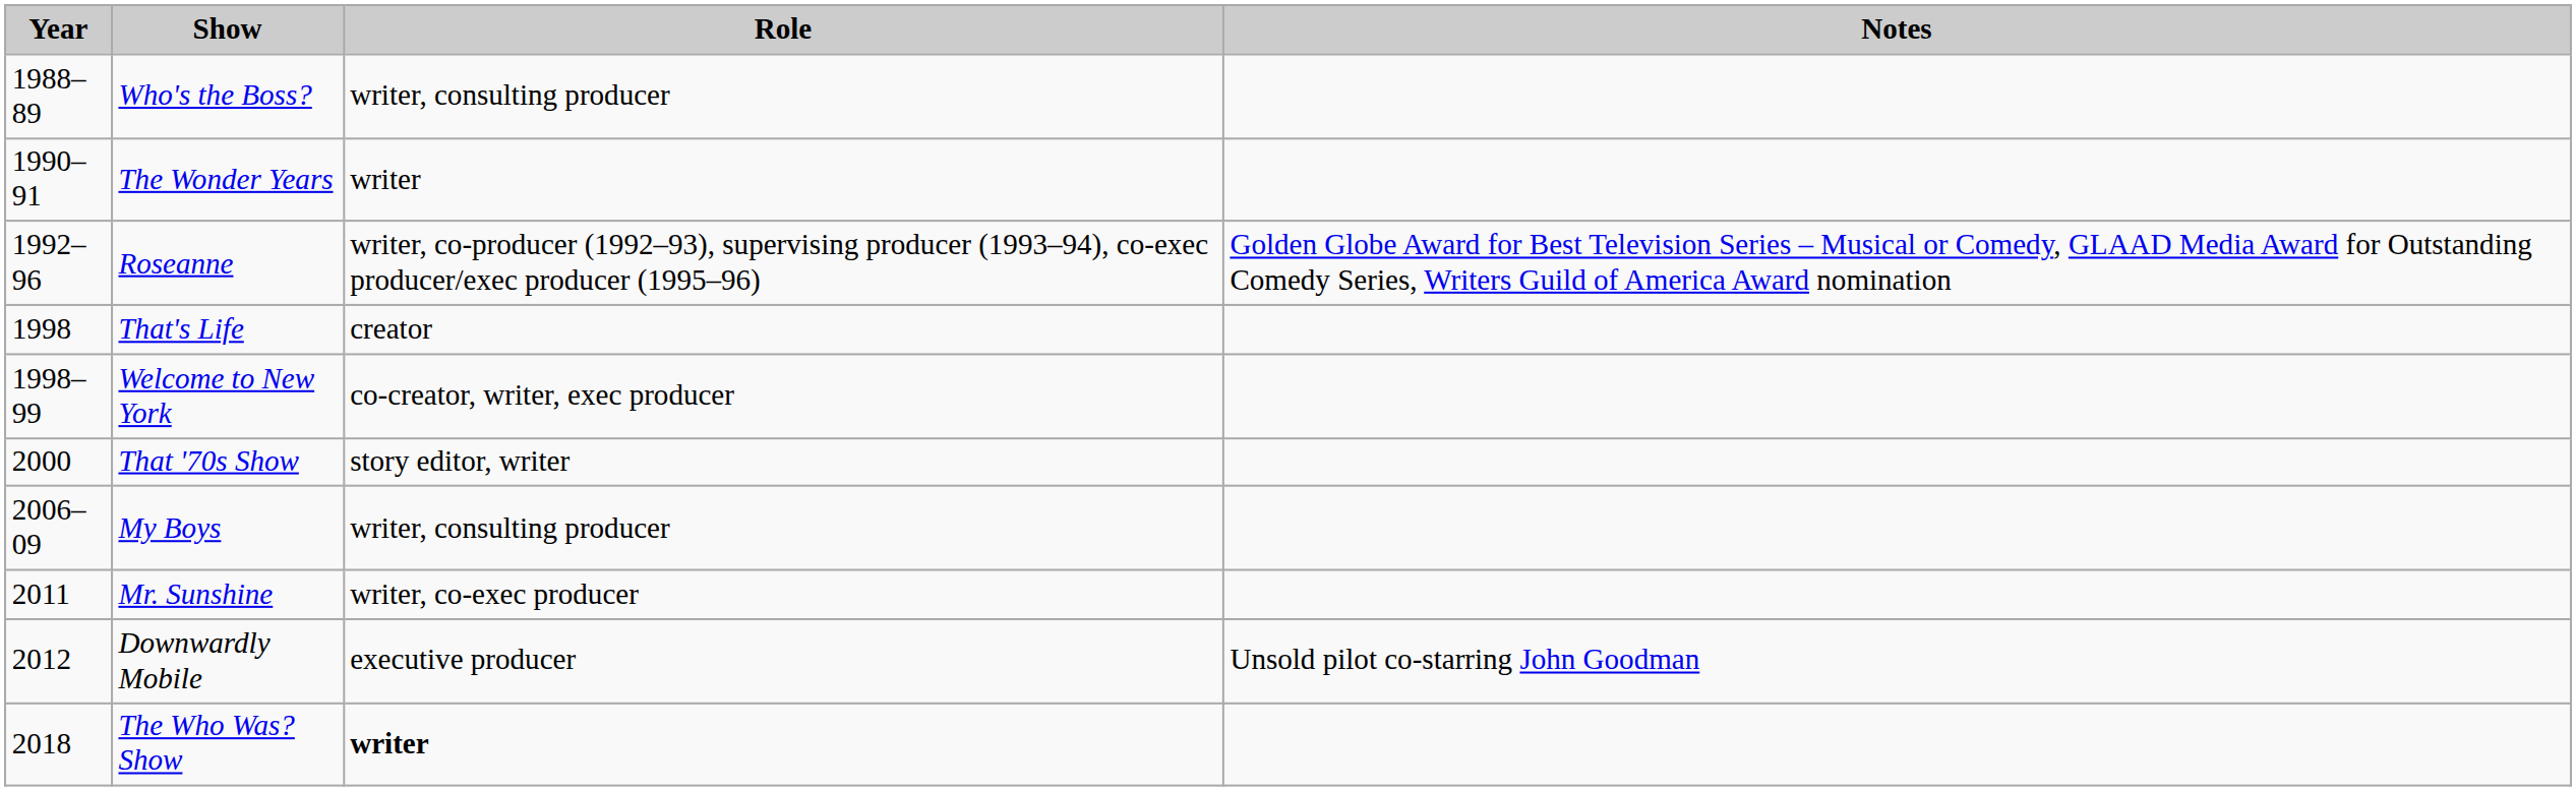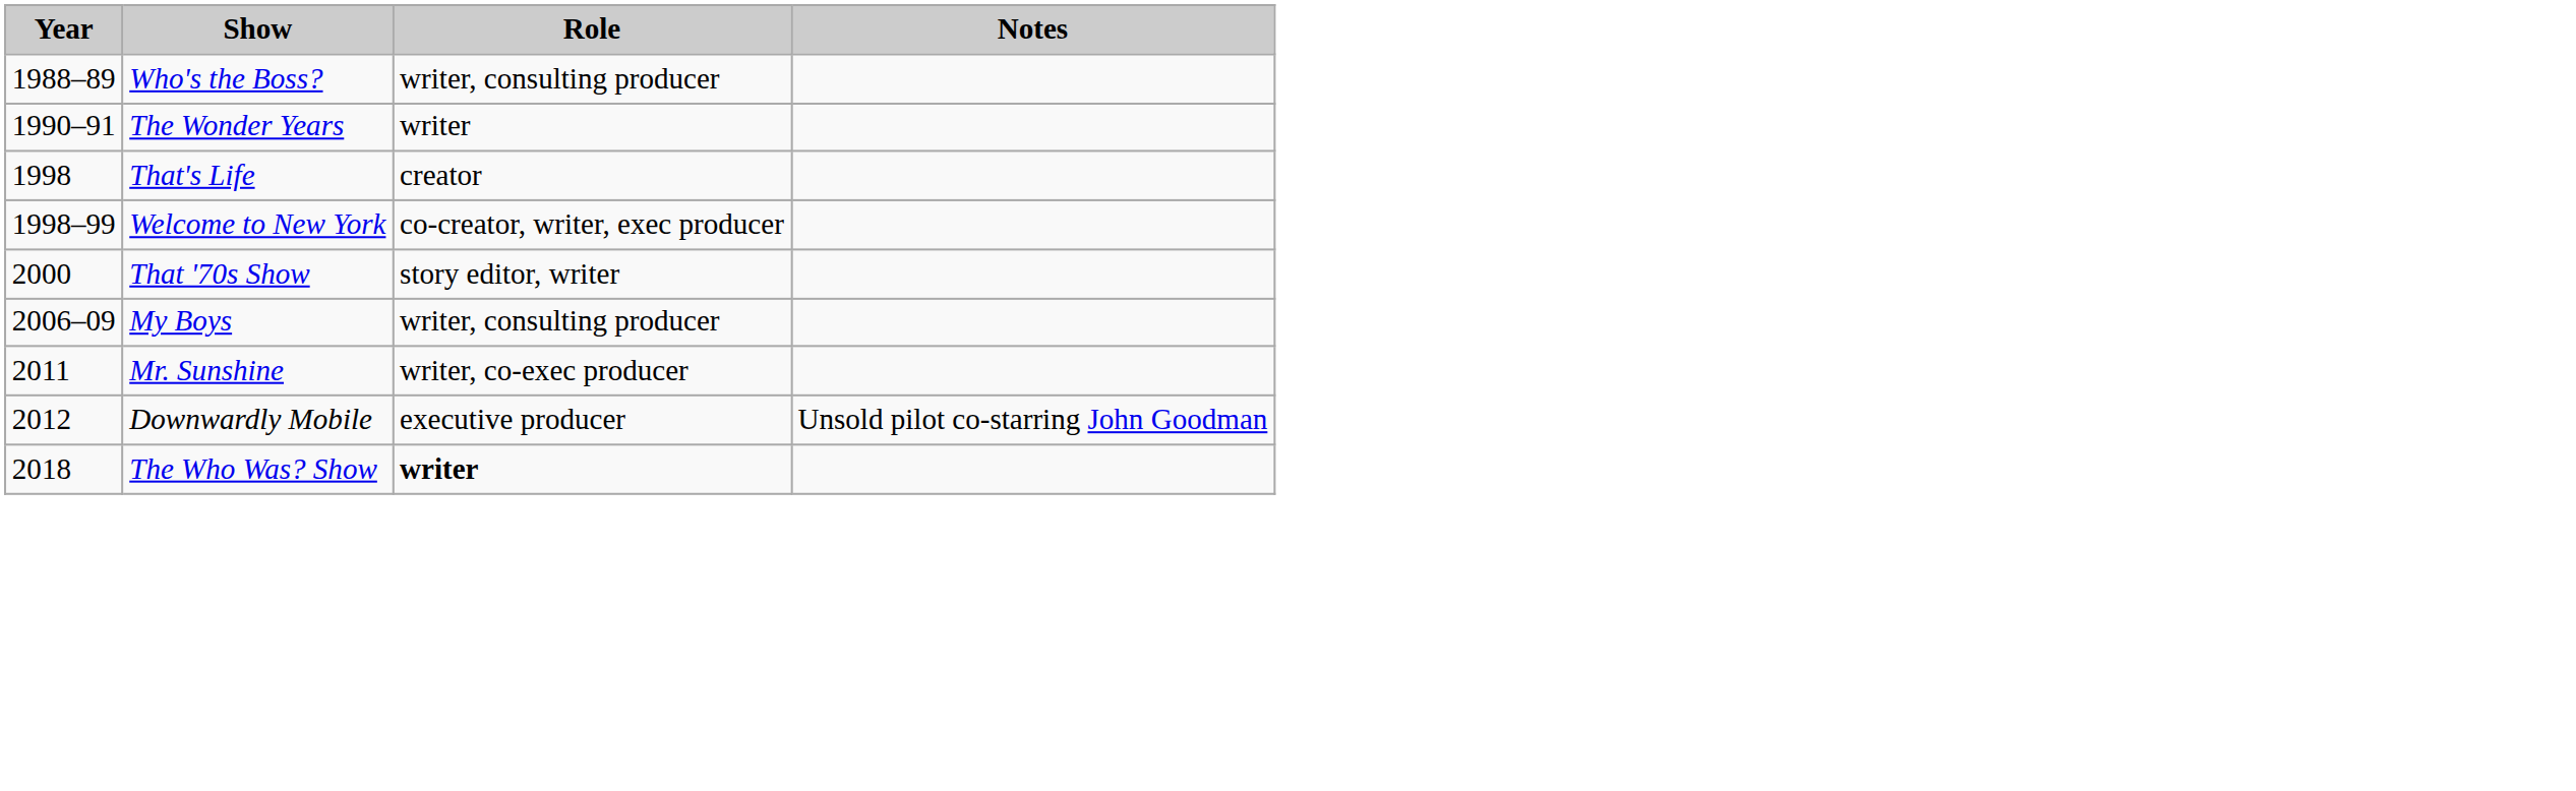 <table class="wikitable" style="font-size:90%;">
 <tr>
 <th style="background: #CCCCCC;">Year</th>
 <th style="background: #CCCCCC;">Show</th>
 <th style="background: #CCCCCC;">Role</th>
 <th style="background: #CCCCCC;">Notes</th>
 </tr>
 <tr>
 <td>1988–89</td>
 <td><em><a href='#'>Who's the Boss?</a></em></td>
 <td>writer, consulting producer</td>
 <td></td>
 </tr>
 <tr>
 <td>1990–91</td>
 <td><em><a href='#'>The Wonder Years</a></em></td>
 <td>writer</td>
 <td></td>
-</tr>
-<tr>
-<td>1992–96</td>
-<td><em><a href='#'>Roseanne</a></em></td>
-<td>writer, co-producer (1992–93), supervising producer (1993–94), co-exec producer/exec producer (1995–96)</td>
-<td><a href='#'>Golden Globe Award for Best Television Series – Musical or Comedy</a>, <a href='#'>GLAAD Media Award</a> for Outstanding Comedy Series, <a href='#'>Writers Guild of America Award</a> nomination</td>
 </tr>
 <tr>
 <td>1998</td>
 <td><em><a href='#'>That's Life</a></em></td>
 <td>creator</td>
 <td></td>
 </tr>
 <tr>
 <td>1998–99</td>
 <td><em><a href='#'>Welcome to New York</a></em></td>
 <td>co-creator, writer, exec producer</td>
 <td></td>
 </tr>
 <tr>
 <td>2000</td>
 <td><em><a href='#'>That '70s Show</a></em></td>
 <td>story editor, writer</td>
 <td></td>
 </tr>
 <tr>
 <td>2006–09</td>
 <td><em><a href='#'>My Boys</a></em></td>
 <td>writer, consulting producer</td>
 <td></td>
 </tr>
 <tr>
 <td>2011</td>
 <td><em><a href='#'>Mr. Sunshine</a></em></td>
 <td>writer, co-exec producer</td>
 <td></td>
 </tr>
 <tr>
 <td>2012</td>
 <td><em>Downwardly Mobile</em> </td>
 <td>executive producer</td>
 <td>Unsold pilot co-starring <a href='#'>John Goodman</a></td>
 </tr>
 <tr>
 <td>2018</td>
 <td><em><a href='#'>The Who Was? Show</a></em></td>
 <td><strong>writer</strong></td>
 <td></td>
 </tr>
 </table>
